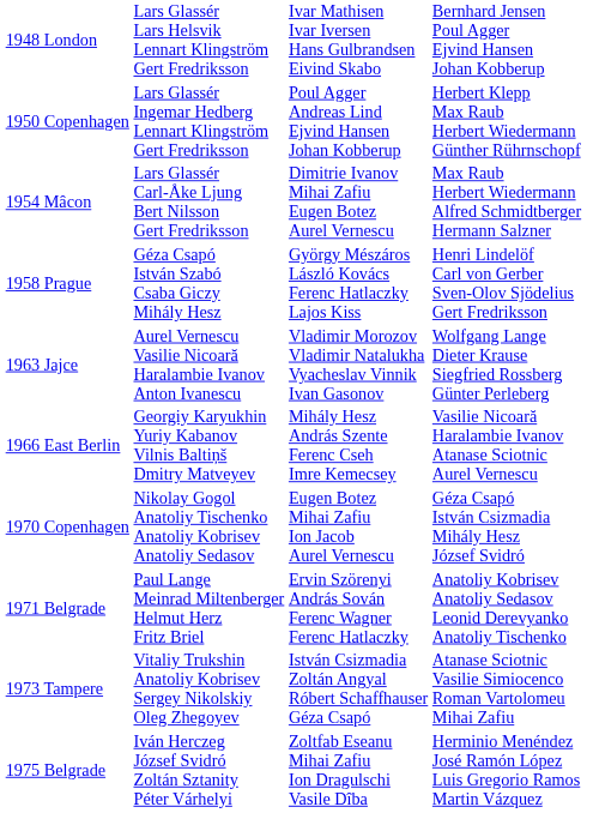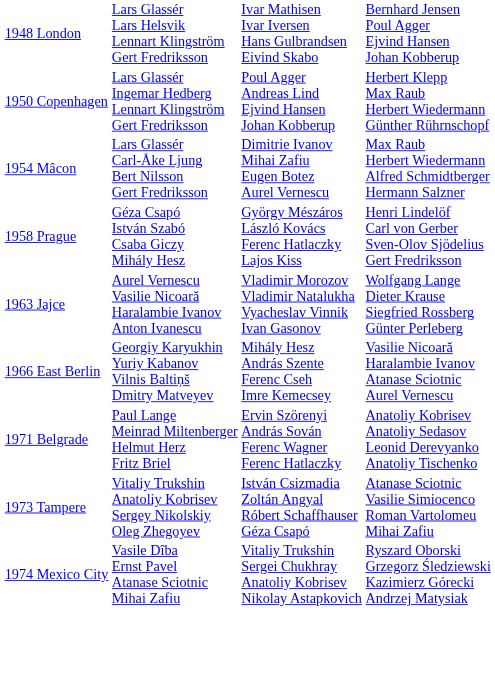 <table>
 <tr>
 <td><a href='#'>1948 London</a></td>
 <td><a href='#'>Lars Glassér</a><br><a href='#'>Lars Helsvik</a><br><a href='#'>Lennart Klingström</a><br><a href='#'>Gert Fredriksson</a><br></td>
 <td><a href='#'>Ivar Mathisen</a><br><a href='#'>Ivar Iversen</a><br><a href='#'>Hans Gulbrandsen</a><br><a href='#'>Eivind Skabo</a><br></td>
 <td><a href='#'>Bernhard Jensen</a><br><a href='#'>Poul Agger</a><br><a href='#'>Ejvind Hansen</a><br><a href='#'>Johan Kobberup</a><br></td>
 </tr>
 <tr>
 <td><a href='#'>1950 Copenhagen</a></td>
 <td><a href='#'>Lars Glassér</a><br><a href='#'>Ingemar Hedberg</a><br><a href='#'>Lennart Klingström</a><br><a href='#'>Gert Fredriksson</a><br></td>
 <td><a href='#'>Poul Agger</a><br><a href='#'>Andreas Lind</a><br><a href='#'>Ejvind Hansen</a><br><a href='#'>Johan Kobberup</a><br></td>
 <td><a href='#'>Herbert Klepp</a><br><a href='#'>Max Raub</a><br><a href='#'>Herbert Wiedermann</a><br><a href='#'>Günther Rührnschopf</a><br></td>
 </tr>
 <tr>
 <td><a href='#'>1954 Mâcon</a></td>
 <td><a href='#'>Lars Glassér</a><br><a href='#'>Carl-Åke Ljung</a><br><a href='#'>Bert Nilsson</a><br><a href='#'>Gert Fredriksson</a><br></td>
 <td><a href='#'>Dimitrie Ivanov</a><br><a href='#'>Mihai Zafiu</a><br><a href='#'>Eugen Botez</a><br><a href='#'>Aurel Vernescu</a><br></td>
 <td><a href='#'>Max Raub</a><br><a href='#'>Herbert Wiedermann</a><br><a href='#'>Alfred Schmidtberger</a><br><a href='#'>Hermann Salzner</a><br></td>
 </tr>
 <tr>
 <td><a href='#'>1958 Prague</a></td>
 <td><a href='#'>Géza Csapó</a><br><a href='#'>István Szabó</a><br><a href='#'>Csaba Giczy</a><br><a href='#'>Mihály Hesz</a><br></td>
 <td><a href='#'>György Mészáros</a><br><a href='#'>László Kovács</a><br><a href='#'>Ferenc Hatlaczky</a><br><a href='#'>Lajos Kiss</a><br></td>
 <td><a href='#'>Henri Lindelöf</a><br><a href='#'>Carl von Gerber</a><br><a href='#'>Sven-Olov Sjödelius</a><br><a href='#'>Gert Fredriksson</a><br></td>
 </tr>
 <tr>
 <td><a href='#'>1963 Jajce</a></td>
 <td><a href='#'>Aurel Vernescu</a><br><a href='#'>Vasilie Nicoară</a><br><a href='#'>Haralambie Ivanov</a><br><a href='#'>Anton Ivanescu</a><br></td>
 <td><a href='#'>Vladimir Morozov</a><br><a href='#'>Vladimir Natalukha</a><br><a href='#'>Vyacheslav Vinnik</a><br><a href='#'>Ivan Gasonov</a><br></td>
 <td><a href='#'>Wolfgang Lange</a><br><a href='#'>Dieter Krause</a><br><a href='#'>Siegfried Rossberg</a><br><a href='#'>Günter Perleberg</a><br></td>
 </tr>
 <tr>
 <td><a href='#'>1966 East Berlin</a></td>
 <td><a href='#'>Georgiy Karyukhin</a><br><a href='#'>Yuriy Kabanov</a><br><a href='#'>Vilnis Baltiņš</a><br><a href='#'>Dmitry Matveyev</a><br></td>
 <td><a href='#'>Mihály Hesz</a><br><a href='#'>András Szente</a><br><a href='#'>Ferenc Cseh</a><br><a href='#'>Imre Kemecsey</a><br></td>
 <td><a href='#'>Vasilie Nicoară</a><br><a href='#'>Haralambie Ivanov</a><br><a href='#'>Atanase Sciotnic</a><br><a href='#'>Aurel Vernescu</a><br></td>
 </tr>
 <tr>
-<td><a href='#'>1970 Copenhagen</a></td>
-<td><a href='#'>Nikolay Gogol</a><br><a href='#'>Anatoliy Tischenko</a><br><a href='#'>Anatoliy Kobrisev</a><br><a href='#'>Anatoliy Sedasov</a><br></td>
-<td><a href='#'>Eugen Botez</a><br><a href='#'>Mihai Zafiu</a><br><a href='#'>Ion Jacob</a><br><a href='#'>Aurel Vernescu</a><br></td>
-<td><a href='#'>Géza Csapó</a><br><a href='#'>István Csizmadia</a><br><a href='#'>Mihály Hesz</a><br><a href='#'>József Svidró  </a><br></td>
-</tr>
-<tr>
 <td><a href='#'>1971 Belgrade</a></td>
 <td><a href='#'>Paul Lange</a><br><a href='#'>Meinrad Miltenberger</a><br><a href='#'>Helmut Herz</a><br><a href='#'>Fritz Briel</a><br></td>
 <td><a href='#'>Ervin Szörenyi</a><br><a href='#'>András Sován</a><br><a href='#'>Ferenc Wagner</a><br><a href='#'>Ferenc Hatlaczky</a><br></td>
 <td><a href='#'>Anatoliy Kobrisev</a><br><a href='#'>Anatoliy Sedasov</a><br><a href='#'>Leonid Derevyanko</a><br><a href='#'>Anatoliy Tischenko</a><br></td>
 </tr>
 <tr>
 <td><a href='#'>1973 Tampere</a></td>
 <td><a href='#'>Vitaliy Trukshin</a><br><a href='#'>Anatoliy Kobrisev</a><br><a href='#'>Sergey Nikolskiy</a><br><a href='#'>Oleg Zhegoyev</a><br></td>
 <td><a href='#'>István Csizmadia</a><br><a href='#'>Zoltán Angyal</a><br><a href='#'>Róbert Schaffhauser</a><br><a href='#'>Géza Csapó</a><br></td>
 <td><a href='#'>Atanase Sciotnic</a><br><a href='#'>Vasilie Simiocenco</a><br><a href='#'>Roman Vartolomeu</a><br><a href='#'>Mihai Zafiu</a><br></td>
 </tr>
 <tr>
-<td><a href='#'>1975 Belgrade</a></td>
-<td><a href='#'>Iván Herczeg</a><br><a href='#'>József Svidró</a><br><a href='#'>Zoltán Sztanity</a><br><a href='#'>Péter Várhelyi</a><br></td>
-<td><a href='#'>Zoltfab Eseanu</a><br><a href='#'>Mihai Zafiu</a><br><a href='#'>Ion Dragulschi</a><br><a href='#'>Vasile Dîba</a><br></td>
-<td><a href='#'>Herminio Menéndez</a><br><a href='#'>José Ramón López</a><br><a href='#'>Luis Gregorio Ramos</a><br><a href='#'>Martin Vázquez</a><br></td>
+<td><a href='#'>1974 Mexico City</a></td>
+<td><a href='#'>Vasile Dîba</a><br><a href='#'>Ernst Pavel</a><br><a href='#'>Atanase Sciotnic</a><br><a href='#'>Mihai Zafiu</a><br></td>
+<td><a href='#'>Vitaliy Trukshin</a><br><a href='#'>Sergei Chukhray</a><br><a href='#'>Anatoliy Kobrisev</a><br><a href='#'>Nikolay Astapkovich</a><br></td>
+<td><a href='#'>Ryszard Oborski</a><br><a href='#'>Grzegorz Śledziewski</a><br><a href='#'>Kazimierz Górecki</a><br><a href='#'>Andrzej Matysiak</a><br></td>
 </tr>
 </table>
